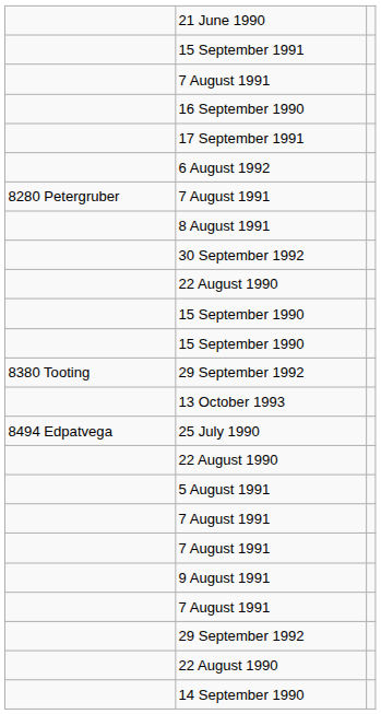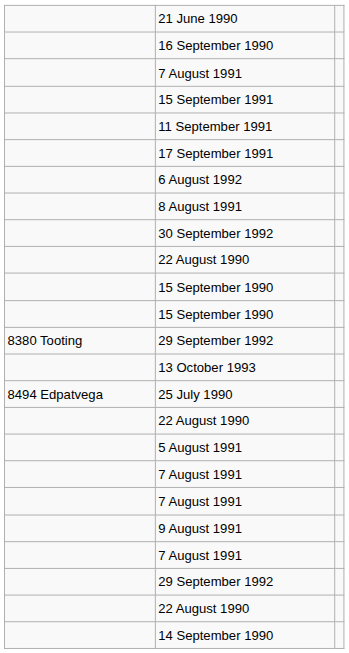 <table class="wikitable" style="font-size: 89%; float: left; width: 26em; margin-right: 1em; height: 700px">
 <tr>
 <td></td>
 <td>21 June 1990</td>
+<td></td>
+</tr>
+<tr>
+<td></td>
+<td>16 September 1990</td>
+<td></td>
+</tr>
+<tr>
+<td></td>
+<td>7 August 1991</td>
 <td></td>
 </tr>
 <tr>
 <td></td>
 <td>15 September 1991</td>
 <td></td>
 </tr>
 <tr>
 <td></td>
-<td>7 August 1991</td>
-<td></td>
-</tr>
-<tr>
-<td></td>
-<td>16 September 1990</td>
+<td>11 September 1991</td>
 <td></td>
 </tr>
 <tr>
 <td></td>
 <td>17 September 1991</td>
 <td></td>
 </tr>
 <tr>
 <td></td>
 <td>6 August 1992</td>
-<td></td>
-</tr>
-<tr>
-<td>8280 Petergruber</td>
-<td>7 August 1991</td>
 <td></td>
 </tr>
 <tr>
 <td></td>
 <td>8 August 1991</td>
 <td></td>
 </tr>
 <tr>
 <td></td>
 <td>30 September 1992</td>
 <td></td>
 </tr>
 <tr>
 <td></td>
 <td>22 August 1990</td>
 <td></td>
 </tr>
 <tr>
 <td></td>
 <td>15 September 1990</td>
 <td></td>
 </tr>
 <tr>
 <td></td>
 <td>15 September 1990</td>
 <td></td>
 </tr>
 <tr>
 <td>8380 Tooting</td>
 <td>29 September 1992</td>
 <td></td>
 </tr>
 <tr>
 <td></td>
 <td>13 October 1993</td>
 <td></td>
 </tr>
 <tr>
 <td>8494 Edpatvega</td>
 <td>25 July 1990</td>
 <td></td>
 </tr>
 <tr>
 <td></td>
 <td>22 August 1990</td>
 <td></td>
 </tr>
 <tr>
 <td></td>
 <td>5 August 1991</td>
 <td></td>
 </tr>
 <tr>
 <td></td>
 <td>7 August 1991</td>
 <td></td>
 </tr>
 <tr>
 <td></td>
 <td>7 August 1991</td>
 <td></td>
 </tr>
 <tr>
 <td></td>
 <td>9 August 1991</td>
 <td></td>
 </tr>
 <tr>
 <td></td>
 <td>7 August 1991</td>
 <td></td>
 </tr>
 <tr>
 <td></td>
 <td>29 September 1992</td>
 <td></td>
 </tr>
 <tr>
 <td></td>
 <td>22 August 1990</td>
 <td></td>
 </tr>
 <tr>
 <td></td>
 <td>14 September 1990</td>
 <td></td>
 </tr>
 </table>
